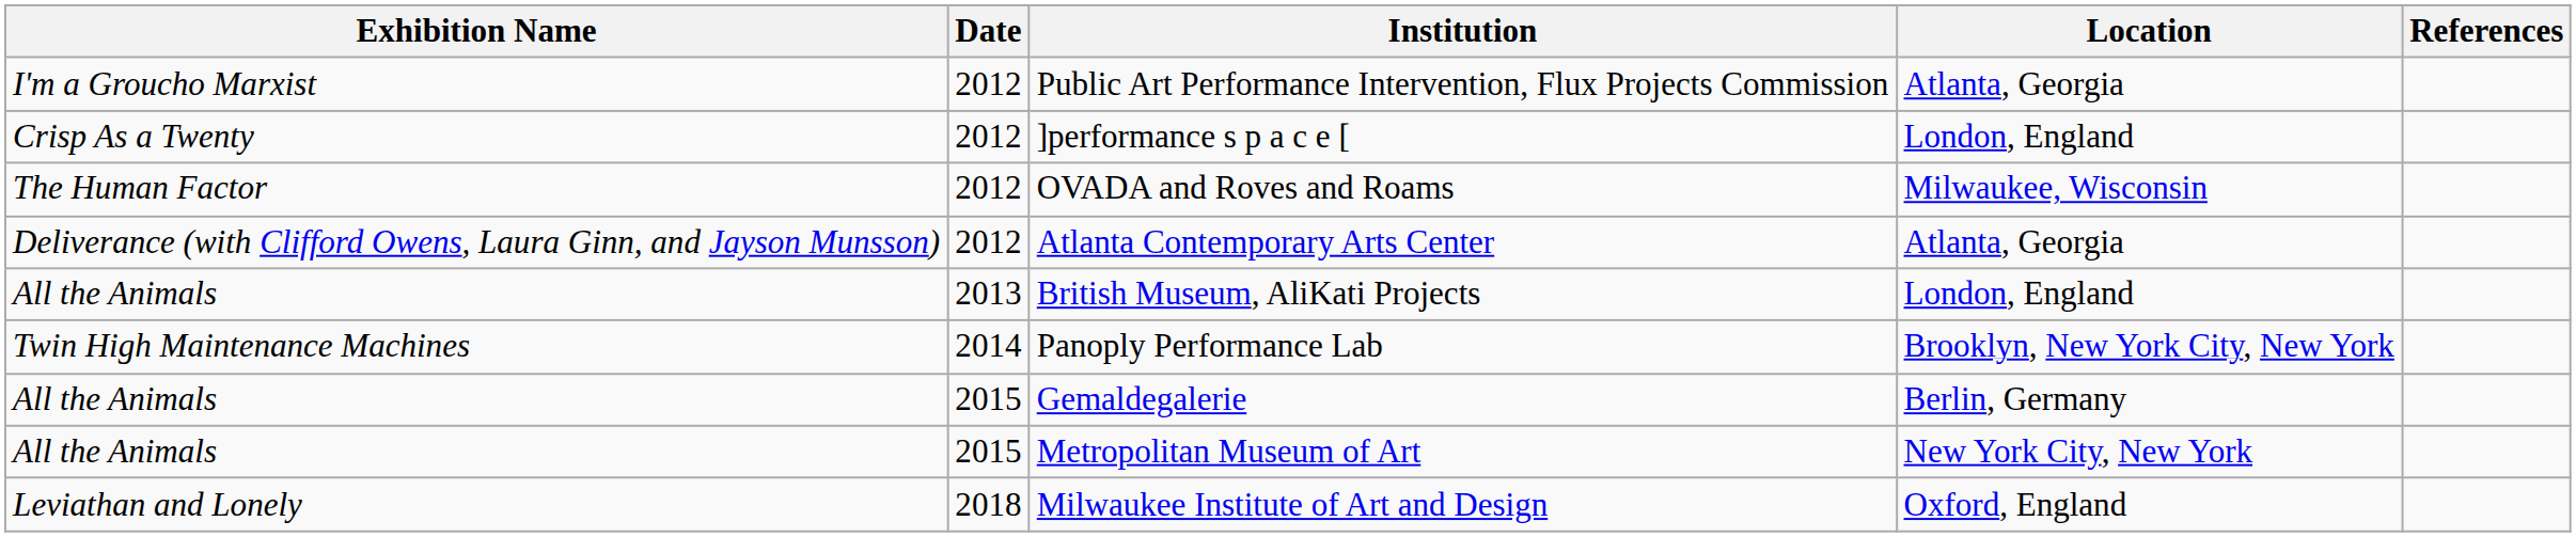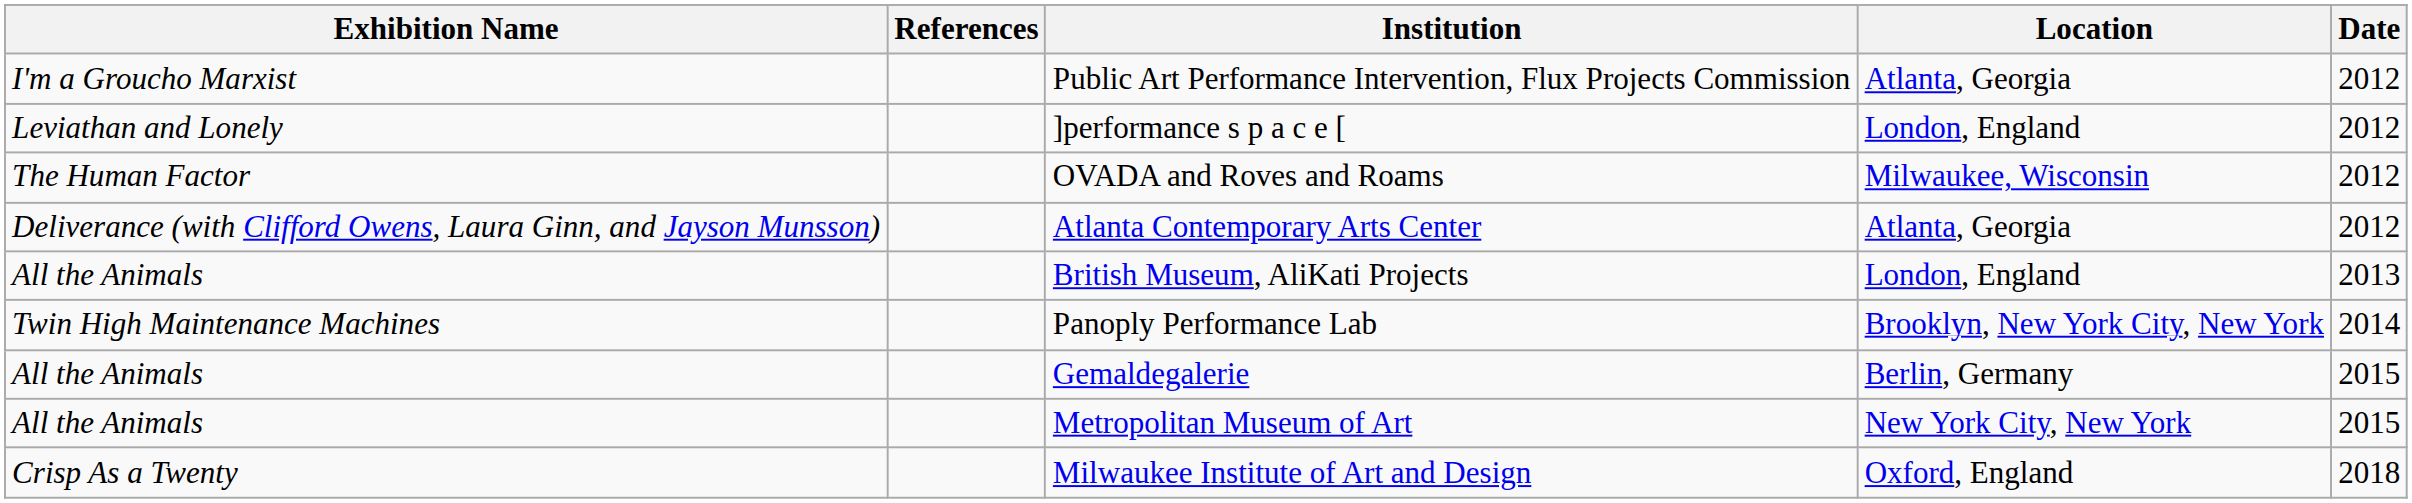 <table class="wikitable sortable">
 <tr>
 <th>Exhibition Name</th>
-<th>Date</th>
+<th>References</th>
 <th>Institution</th>
 <th>Location</th>
-<th>References</th>
+<th>Date</th>
 </tr>
 <tr>
 <td><em>I'm a Groucho Marxist</em></td>
-<td>2012</td>
+<td></td>
 <td>Public Art Performance Intervention, Flux Projects Commission</td>
 <td><a href='#'>Atlanta</a>, Georgia</td>
+<td>2012</td>
+</tr>
+<tr>
+<td><em>Leviathan and Lonely</em></td>
 <td></td>
+<td>]performance s p a c e [</td>
+<td><a href='#'>London</a>, England</td>
+<td>2012</td>
+</tr>
+<tr>
+<td><em>The Human Factor</em></td>
+<td></td>
+<td>OVADA and Roves and Roams</td>
+<td><a href='#'>Milwaukee, Wisconsin</a></td>
+<td>2012</td>
+</tr>
+<tr>
+<td><em>Deliverance (with <a href='#'>Clifford Owens</a>, Laura Ginn, and <a href='#'>Jayson Munsson</a>)</em></td>
+<td></td>
+<td><a href='#'>Atlanta Contemporary Arts Center</a></td>
+<td><a href='#'>Atlanta</a>, Georgia</td>
+<td>2012</td>
+</tr>
+<tr>
+<td><em>All the Animals</em></td>
+<td></td>
+<td><a href='#'>British Museum</a>, AliKati Projects</td>
+<td><a href='#'>London</a>, England</td>
+<td>2013</td>
+</tr>
+<tr>
+<td><em>Twin High Maintenance Machines</em></td>
+<td></td>
+<td>Panoply Performance Lab</td>
+<td><a href='#'>Brooklyn</a>, <a href='#'>New York City</a>, <a href='#'>New York</a></td>
+<td>2014</td>
+</tr>
+<tr>
+<td><em>All the Animals</em></td>
+<td></td>
+<td><a href='#'>Gemaldegalerie</a></td>
+<td><a href='#'>Berlin</a>, Germany</td>
+<td>2015</td>
+</tr>
+<tr>
+<td><em>All the Animals</em></td>
+<td></td>
+<td><a href='#'>Metropolitan Museum of Art</a></td>
+<td><a href='#'>New York City</a>, <a href='#'>New York</a></td>
+<td>2015</td>
 </tr>
 <tr>
 <td><em>Crisp As a Twenty</em></td>
-<td>2012</td>
-<td>]performance s p a c e [</td>
-<td><a href='#'>London</a>, England</td>
 <td></td>
-</tr>
-<tr>
-<td><em>The Human Factor</em></td>
-<td>2012</td>
-<td>OVADA and Roves and Roams</td>
-<td><a href='#'>Milwaukee, Wisconsin</a></td>
-<td></td>
-</tr>
-<tr>
-<td><em>Deliverance (with <a href='#'>Clifford Owens</a>, Laura Ginn, and <a href='#'>Jayson Munsson</a>)</em></td>
-<td>2012</td>
-<td><a href='#'>Atlanta Contemporary Arts Center</a></td>
-<td><a href='#'>Atlanta</a>, Georgia</td>
-<td></td>
-</tr>
-<tr>
-<td><em>All the Animals</em></td>
-<td>2013</td>
-<td><a href='#'>British Museum</a>, AliKati Projects</td>
-<td><a href='#'>London</a>, England</td>
-<td></td>
-</tr>
-<tr>
-<td><em>Twin High Maintenance Machines</em></td>
-<td>2014</td>
-<td>Panoply Performance Lab</td>
-<td><a href='#'>Brooklyn</a>, <a href='#'>New York City</a>, <a href='#'>New York</a></td>
-<td></td>
-</tr>
-<tr>
-<td><em>All the Animals</em></td>
-<td>2015</td>
-<td><a href='#'>Gemaldegalerie</a></td>
-<td><a href='#'>Berlin</a>, Germany</td>
-<td></td>
-</tr>
-<tr>
-<td><em>All the Animals</em></td>
-<td>2015</td>
-<td><a href='#'>Metropolitan Museum of Art</a></td>
-<td><a href='#'>New York City</a>, <a href='#'>New York</a></td>
-<td></td>
-</tr>
-<tr>
-<td><em>Leviathan and Lonely</em></td>
-<td>2018</td>
 <td><a href='#'>Milwaukee Institute of Art and Design</a></td>
 <td><a href='#'>Oxford</a>, England</td>
-<td></td>
+<td>2018</td>
 </tr>
 </table>
